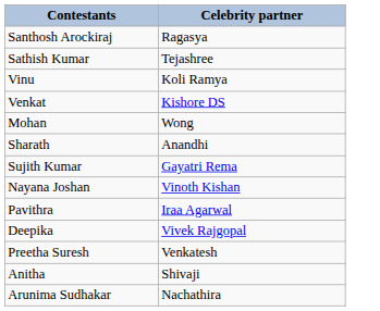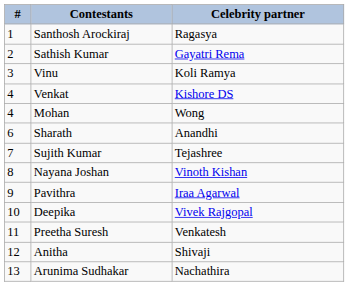 <table class="wikitable">
 <tr>
+<th style="width:20pt; background:LightSteelBlue;">#</th>
 <th style="width:130pt; background:LightSteelBlue;">Contestants</th>
 <th style="width:160pt; background:LightSteelBlue;">Celebrity partner</th>
 </tr>
 <tr>
+<td>1</td>
 <td>Santhosh Arockiraj</td>
 <td>Ragasya</td>
 </tr>
 <tr>
+<td>2</td>
 <td>Sathish Kumar</td>
-<td>Tejashree</td>
+<td><a href='#'>Gayatri Rema</a></td>
 </tr>
 <tr>
+<td>3</td>
 <td>Vinu</td>
 <td>Koli Ramya</td>
 </tr>
 <tr>
+<td>4</td>
 <td>Venkat</td>
 <td><a href='#'>Kishore DS</a></td>
 </tr>
 <tr>
+<td>4</td>
 <td>Mohan</td>
 <td>Wong</td>
 </tr>
 <tr>
+<td>6</td>
 <td>Sharath</td>
 <td>Anandhi</td>
 </tr>
 <tr>
+<td>7</td>
 <td>Sujith Kumar</td>
-<td><a href='#'>Gayatri Rema</a></td>
+<td>Tejashree</td>
 </tr>
 <tr>
+<td>8</td>
 <td>Nayana Joshan</td>
 <td><a href='#'>Vinoth Kishan</a></td>
 </tr>
 <tr>
+<td>9</td>
 <td>Pavithra</td>
 <td><a href='#'>Iraa Agarwal</a></td>
 </tr>
 <tr>
+<td>10</td>
 <td>Deepika</td>
 <td><a href='#'>Vivek Rajgopal</a></td>
 </tr>
 <tr>
+<td>11</td>
 <td>Preetha Suresh</td>
 <td>Venkatesh</td>
 </tr>
 <tr>
+<td>12</td>
 <td>Anitha</td>
 <td>Shivaji</td>
 </tr>
 <tr>
+<td>13</td>
 <td>Arunima Sudhakar</td>
 <td>Nachathira</td>
 </tr>
 </table>
